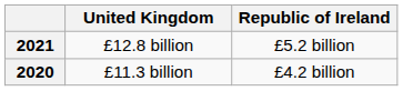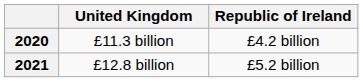 <table class=wikitable style="text-align: center;">
 <tr>
 <th scope="col" style="width: 50px;"></th>
 <th scope="col" style="width: 150px;">United Kingdom</th>
 <th scope="col" style="width: 150px;">Republic of Ireland</th>
 </tr>
 <tr>
+<th>2020</th>
+<td>£11.3 billion</td>
+<td>£4.2 billion</td>
+</tr>
+<tr>
 <th>2021</th>
 <td>£12.8 billion</td>
 <td>£5.2 billion</td>
 </tr>
-<tr>
-<th>2020</th>
-<td>£11.3 billion</td>
-<td>£4.2 billion</td>
-</tr>
 </table>
